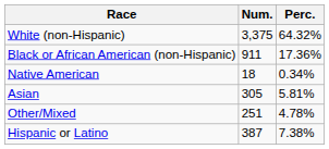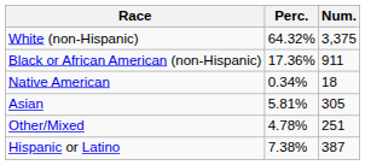 <table class="wikitable">
 <tr>
 <th>Race</th>
+<th>Perc.</th>
 <th>Num.</th>
-<th>Perc.</th>
 </tr>
 <tr>
 <td><a href='#'>White</a> (non-Hispanic)</td>
+<td>64.32%</td>
 <td>3,375</td>
-<td>64.32%</td>
 </tr>
 <tr>
 <td><a href='#'>Black or African American</a> (non-Hispanic)</td>
+<td>17.36%</td>
 <td>911</td>
-<td>17.36%</td>
 </tr>
 <tr>
 <td><a href='#'>Native American</a></td>
+<td>0.34%</td>
 <td>18</td>
-<td>0.34%</td>
 </tr>
 <tr>
 <td><a href='#'>Asian</a></td>
+<td>5.81%</td>
 <td>305</td>
-<td>5.81%</td>
 </tr>
 <tr>
 <td><a href='#'>Other/Mixed</a></td>
+<td>4.78%</td>
 <td>251</td>
-<td>4.78%</td>
 </tr>
 <tr>
 <td><a href='#'>Hispanic</a> or <a href='#'>Latino</a></td>
+<td>7.38%</td>
 <td>387</td>
-<td>7.38%</td>
 </tr>
 </table>
